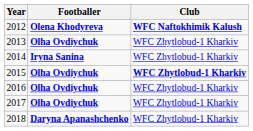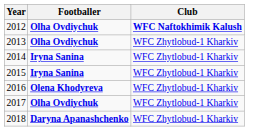 <table class="wikitable" | border="1" cellspacing="0" cellpadding="4">
 <tr>
 <th>Year</th>
 <th>Footballer</th>
 <th>Club</th>
 </tr>
 <tr>
 <td>2012</td>
-<td><strong><a href='#'>Olena Khodyreva</a></strong></td>
+<td><strong><a href='#'>Olha Ovdiychuk</a></strong></td>
 <td><strong> <a href='#'>WFC Naftokhimik Kalush</a></strong></td>
 </tr>
 <tr>
 <td>2013</td>
 <td><strong><a href='#'>Olha Ovdiychuk</a></strong></td>
 <td> <a href='#'>WFC Zhytlobud-1 Kharkiv</a></td>
 </tr>
 <tr>
 <td>2014</td>
 <td><strong><a href='#'>Iryna Sanina</a></strong></td>
 <td> <a href='#'>WFC Zhytlobud-1 Kharkiv</a></td>
 </tr>
 <tr>
 <td>2015</td>
-<td><strong><a href='#'>Olha Ovdiychuk</a></strong></td>
-<td><strong> <a href='#'>WFC Zhytlobud-1 Kharkiv</a></strong></td>
+<td><strong><a href='#'>Iryna Sanina</a></strong></td>
+<td> <a href='#'>WFC Zhytlobud-1 Kharkiv</a></td>
 </tr>
 <tr>
 <td>2016</td>
-<td><strong><a href='#'>Olha Ovdiychuk</a></strong></td>
+<td><strong><a href='#'>Olena Khodyreva</a></strong></td>
 <td> <a href='#'>WFC Zhytlobud-1 Kharkiv</a></td>
 </tr>
 <tr>
 <td>2017</td>
 <td><strong><a href='#'>Olha Ovdiychuk</a></strong></td>
 <td> <a href='#'>WFC Zhytlobud-1 Kharkiv</a></td>
 </tr>
 <tr>
 <td>2018</td>
 <td><strong><a href='#'>Daryna Apanashchenko</a></strong></td>
 <td> <a href='#'>WFC Zhytlobud-1 Kharkiv</a></td>
 </tr>
 </table>
